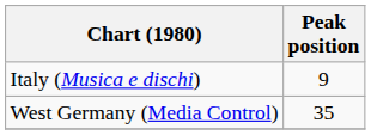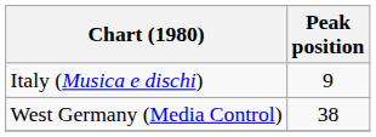 <table class="wikitable sortable">
 <tr>
 <th align="left">Chart (1980)</th>
 <th align="left">Peak<br>position</th>
 </tr>
 <tr>
 <td align="left">Italy (<em><a href='#'>Musica e dischi</a></em>)</td>
 <td align="center">9</td>
 </tr>
 <tr>
 <td align="left">West Germany (<a href='#'>Media Control</a>)</td>
-<td align="center">35</td>
+<td align="center">38</td>
 </tr>
 <tr>
 </tr>
 </table>
